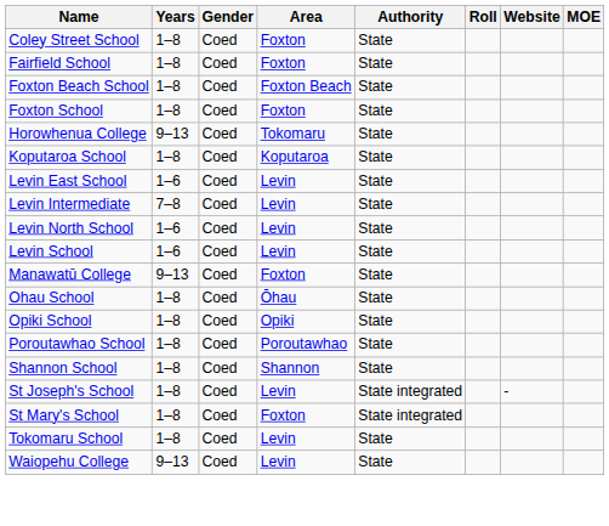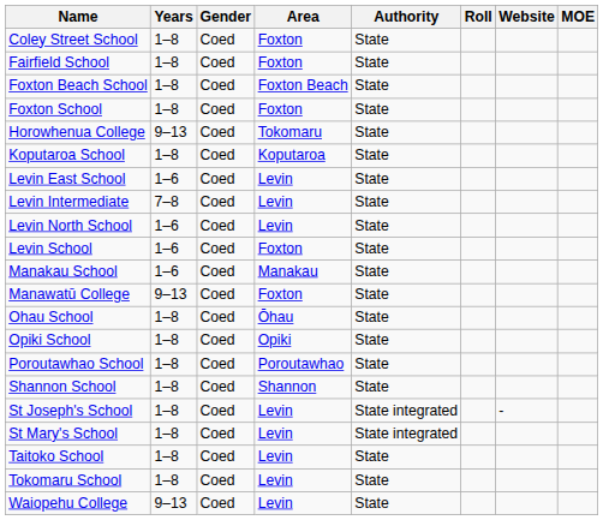 <table class="wikitable sortable">
 <tr>
 <th>Name</th>
 <th>Years</th>
 <th>Gender</th>
 <th>Area</th>
 <th>Authority</th>
 <th>Roll</th>
 <th>Website</th>
 <th>MOE</th>
 </tr>
 <tr>
 <td><a href='#'>Coley Street School</a></td>
 <td>1–8</td>
 <td>Coed</td>
 <td><a href='#'>Foxton</a></td>
 <td>State</td>
 <td></td>
 <td></td>
 <td></td>
 </tr>
 <tr>
 <td><a href='#'>Fairfield School</a></td>
 <td>1–8</td>
 <td>Coed</td>
 <td><a href='#'>Foxton</a></td>
 <td>State</td>
 <td></td>
 <td></td>
 <td></td>
 </tr>
 <tr>
 <td><a href='#'>Foxton Beach School</a></td>
 <td>1–8</td>
 <td>Coed</td>
 <td><a href='#'>Foxton Beach</a></td>
 <td>State</td>
 <td></td>
 <td></td>
 <td></td>
 </tr>
 <tr>
 <td><a href='#'>Foxton School</a></td>
 <td>1–8</td>
 <td>Coed</td>
 <td><a href='#'>Foxton</a></td>
 <td>State</td>
 <td></td>
 <td></td>
 <td></td>
 </tr>
 <tr>
 <td><a href='#'>Horowhenua College</a></td>
 <td>9–13</td>
 <td>Coed</td>
 <td><a href='#'>Tokomaru</a></td>
 <td>State</td>
 <td></td>
 <td></td>
 <td></td>
 </tr>
 <tr>
 <td><a href='#'>Koputaroa School</a></td>
 <td>1–8</td>
 <td>Coed</td>
 <td><a href='#'>Koputaroa</a></td>
 <td>State</td>
 <td></td>
 <td></td>
 <td></td>
 </tr>
 <tr>
 <td><a href='#'>Levin East School</a></td>
 <td>1–6</td>
 <td>Coed</td>
 <td><a href='#'>Levin</a></td>
 <td>State</td>
 <td></td>
 <td></td>
 <td></td>
 </tr>
 <tr>
 <td><a href='#'>Levin Intermediate</a></td>
 <td>7–8</td>
 <td>Coed</td>
 <td><a href='#'>Levin</a></td>
 <td>State</td>
 <td></td>
 <td></td>
 <td></td>
 </tr>
 <tr>
 <td><a href='#'>Levin North School</a></td>
 <td>1–6</td>
 <td>Coed</td>
 <td><a href='#'>Levin</a></td>
 <td>State</td>
 <td></td>
 <td></td>
 <td></td>
 </tr>
 <tr>
 <td><a href='#'>Levin School</a></td>
 <td>1–6</td>
 <td>Coed</td>
-<td><a href='#'>Levin</a></td>
+<td><a href='#'>Foxton</a></td>
+<td>State</td>
+<td></td>
+<td></td>
+<td></td>
+</tr>
+<tr>
+<td><a href='#'>Manakau School</a></td>
+<td>1–6</td>
+<td>Coed</td>
+<td><a href='#'>Manakau</a></td>
 <td>State</td>
 <td></td>
 <td></td>
 <td></td>
 </tr>
 <tr>
 <td><a href='#'>Manawatū College</a></td>
 <td>9–13</td>
 <td>Coed</td>
 <td><a href='#'>Foxton</a></td>
 <td>State</td>
 <td></td>
 <td></td>
 <td></td>
 </tr>
 <tr>
 <td><a href='#'>Ohau School</a></td>
 <td>1–8</td>
 <td>Coed</td>
 <td><a href='#'>Ōhau</a></td>
 <td>State</td>
 <td></td>
 <td></td>
 <td></td>
 </tr>
 <tr>
 <td><a href='#'>Opiki School</a></td>
 <td>1–8</td>
 <td>Coed</td>
 <td><a href='#'>Opiki</a></td>
 <td>State</td>
 <td></td>
 <td></td>
 <td></td>
 </tr>
 <tr>
 <td><a href='#'>Poroutawhao School</a></td>
 <td>1–8</td>
 <td>Coed</td>
 <td><a href='#'>Poroutawhao</a></td>
 <td>State</td>
 <td></td>
 <td></td>
 <td></td>
 </tr>
 <tr>
 <td><a href='#'>Shannon School</a></td>
 <td>1–8</td>
 <td>Coed</td>
 <td><a href='#'>Shannon</a></td>
 <td>State</td>
 <td></td>
 <td></td>
 <td></td>
 </tr>
 <tr>
 <td><a href='#'>St Joseph's School</a></td>
 <td>1–8</td>
 <td>Coed</td>
 <td><a href='#'>Levin</a></td>
 <td>State integrated</td>
 <td></td>
 <td>-</td>
 <td></td>
 </tr>
 <tr>
 <td><a href='#'>St Mary's School</a></td>
 <td>1–8</td>
 <td>Coed</td>
-<td><a href='#'>Foxton</a></td>
+<td><a href='#'>Levin</a></td>
 <td>State integrated</td>
+<td></td>
+<td></td>
+<td></td>
+</tr>
+<tr>
+<td><a href='#'>Taitoko School</a></td>
+<td>1–8</td>
+<td>Coed</td>
+<td><a href='#'>Levin</a></td>
+<td>State</td>
 <td></td>
 <td></td>
 <td></td>
 </tr>
 <tr>
 <td><a href='#'>Tokomaru School</a></td>
 <td>1–8</td>
 <td>Coed</td>
 <td><a href='#'>Levin</a></td>
 <td>State</td>
 <td></td>
 <td></td>
 <td></td>
 </tr>
 <tr>
 <td><a href='#'>Waiopehu College</a></td>
 <td>9–13</td>
 <td>Coed</td>
 <td><a href='#'>Levin</a></td>
 <td>State</td>
 <td></td>
 <td></td>
 <td></td>
 </tr>
 </table>
